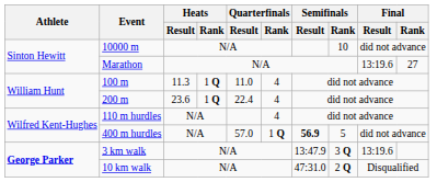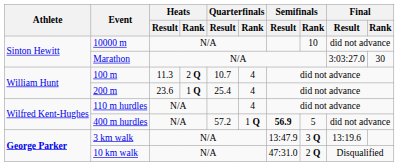 <table class=wikitable style="font-size:90%">
 <tr>
 <th rowspan=2>Athlete</th>
 <th rowspan=2>Event</th>
 <th colspan=2>Heats</th>
 <th colspan=2>Quarterfinals</th>
 <th colspan=2>Semifinals</th>
 <th colspan=2>Final</th>
 </tr>
 <tr>
 <th>Result</th>
 <th>Rank</th>
 <th>Result</th>
 <th>Rank</th>
 <th>Result</th>
 <th>Rank</th>
 <th>Result</th>
 <th>Rank</th>
 </tr>
 <tr>
 <td rowspan=2><a href='#'>Sinton Hewitt</a></td>
 <td><a href='#'>10000 m</a></td>
 <td align=center colspan=4>N/A</td>
 <td align=center></td>
 <td align=center>10</td>
 <td align=center colspan=2>did not advance</td>
 </tr>
 <tr>
 <td><a href='#'>Marathon</a></td>
 <td align=center colspan=6>N/A</td>
-<td align=center>13:19.6</td>
-<td align=center>27</td>
+<td align=center>3:03:27.0</td>
+<td align=center>30</td>
 </tr>
 <tr>
 <td rowspan=2><a href='#'>William Hunt</a></td>
 <td><a href='#'>100 m</a></td>
 <td align=center>11.3</td>
-<td align=center>1 <strong>Q</strong></td>
-<td align=center>11.0</td>
+<td align=center>2 <strong>Q</strong></td>
+<td align=center>10.7</td>
 <td align=center>4</td>
 <td align=center colspan=4>did not advance</td>
 </tr>
 <tr>
 <td><a href='#'>200 m</a></td>
 <td align=center>23.6</td>
 <td align=center>1 <strong>Q</strong></td>
-<td align=center>22.4</td>
+<td align=center>25.4</td>
 <td align=center>4</td>
 <td align=center colspan=4>did not advance</td>
 </tr>
 <tr>
 <td rowspan=2><a href='#'>Wilfred Kent-Hughes</a></td>
 <td><a href='#'>110 m hurdles</a></td>
 <td align=center colspan=2>N/A</td>
 <td align=center></td>
 <td align=center>4</td>
 <td align=center colspan=4>did not advance</td>
 </tr>
 <tr>
 <td><a href='#'>400 m hurdles</a></td>
 <td align=center colspan=2>N/A</td>
-<td align=center>57.0</td>
+<td align=center>57.2</td>
 <td align=center>1 <strong>Q</strong></td>
 <td align=center><strong>56.9</strong></td>
 <td align=center>5</td>
 <td align=center colspan=2>did not advance</td>
 </tr>
 <tr>
 <td rowspan=2><strong><a href='#'>George Parker</a></strong></td>
 <td><a href='#'>3 km walk</a></td>
 <td align=center colspan=4>N/A</td>
 <td align=center>13:47.9</td>
 <td align=center>3 <strong>Q</strong></td>
 <td align=center>13:19.6</td>
 <td align=center></td>
 </tr>
 <tr>
 <td><a href='#'>10 km walk</a></td>
 <td align=center colspan=4>N/A</td>
 <td align=center>47:31.0</td>
 <td align=center>2 <strong>Q</strong></td>
 <td align=center colspan=2>Disqualified</td>
 </tr>
 </table>
